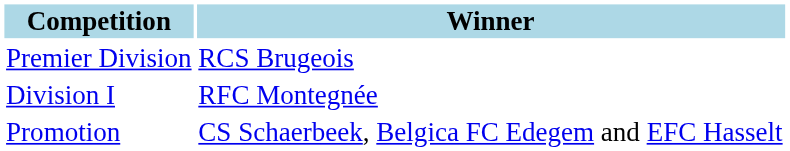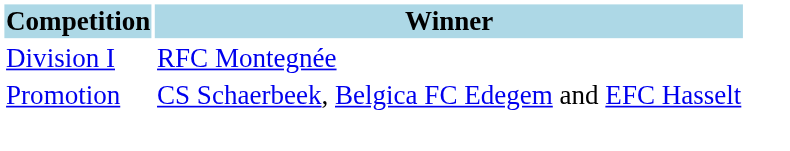 <table>
 <tr style="background:lightblue;">
 <th>Competition</th>
 <th>Winner</th>
-</tr>
-<tr>
-<td><a href='#'>Premier Division</a></td>
-<td><a href='#'>RCS Brugeois</a></td>
 </tr>
 <tr>
 <td><a href='#'>Division I</a></td>
 <td><a href='#'>RFC Montegnée</a></td>
 </tr>
 <tr>
 <td><a href='#'>Promotion</a></td>
 <td><a href='#'>CS Schaerbeek</a>, <a href='#'>Belgica FC Edegem</a> and <a href='#'>EFC Hasselt</a></td>
 </tr>
 </table>
